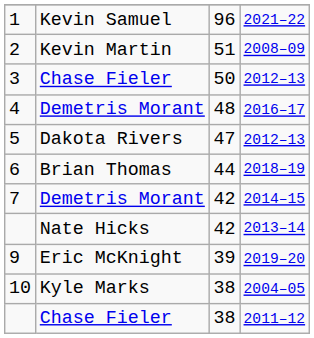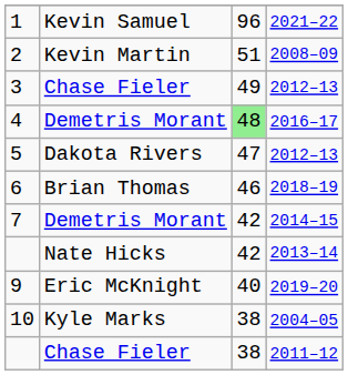 <table class="wikitable">
 <tr>
 </tr>
 <tr>
 <td>1</td>
 <td>Kevin Samuel</td>
 <td>96</td>
 <td style="font-size:80%;"><a href='#'>2021–22</a></td>
 </tr>
 <tr>
 <td>2</td>
 <td>Kevin Martin</td>
 <td>51</td>
 <td style="font-size:80%;"><a href='#'>2008–09</a></td>
 </tr>
 <tr>
 <td>3</td>
 <td><a href='#'>Chase Fieler</a></td>
-<td>50</td>
+<td>49</td>
 <td style="font-size:80%;"><a href='#'>2012–13</a></td>
 </tr>
 <tr>
 <td>4</td>
 <td><a href='#'>Demetris Morant</a></td>
-<td>48</td>
+<td style="background: lightgreen;">48</td>
 <td style="font-size:80%;"><a href='#'>2016–17</a></td>
 </tr>
 <tr>
 <td>5</td>
 <td>Dakota Rivers</td>
 <td>47</td>
 <td style="font-size:80%;"><a href='#'>2012–13</a></td>
 </tr>
 <tr>
 <td>6</td>
 <td>Brian Thomas</td>
-<td>44</td>
+<td>46</td>
 <td style="font-size:80%;"><a href='#'>2018–19</a></td>
 </tr>
 <tr>
 <td>7</td>
 <td><a href='#'>Demetris Morant</a></td>
 <td>42</td>
 <td style="font-size:80%;"><a href='#'>2014–15</a></td>
 </tr>
 <tr>
 <td></td>
 <td>Nate Hicks</td>
 <td>42</td>
 <td style="font-size:80%;"><a href='#'>2013–14</a></td>
 </tr>
 <tr>
 <td>9</td>
 <td>Eric McKnight</td>
-<td>39</td>
+<td>40</td>
 <td style="font-size:80%;"><a href='#'>2019–20</a></td>
 </tr>
 <tr>
 <td>10</td>
 <td>Kyle Marks</td>
 <td>38</td>
 <td style="font-size:80%;"><a href='#'>2004–05</a></td>
 </tr>
 <tr>
 <td></td>
 <td><a href='#'>Chase Fieler</a></td>
 <td>38</td>
 <td style="font-size:80%;"><a href='#'>2011–12</a></td>
 </tr>
 </table>
